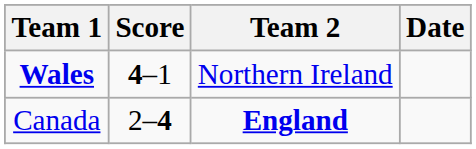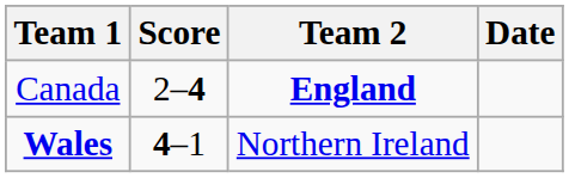 <table class="wikitable" style="text-align: center">
 <tr>
 <th>Team 1</th>
 <th>Score</th>
 <th>Team 2</th>
 <th>Date</th>
 </tr>
 <tr>
+<td> <a href='#'>Canada</a></td>
+<td>2–<strong>4</strong></td>
+<td> <strong><a href='#'>England</a></strong></td>
+<td></td>
+</tr>
+<tr>
 <td> <strong><a href='#'>Wales</a></strong></td>
 <td><strong>4</strong>–1</td>
 <td> <a href='#'>Northern Ireland</a></td>
 <td></td>
 </tr>
-<tr>
-<td> <a href='#'>Canada</a></td>
-<td>2–<strong>4</strong></td>
-<td> <strong><a href='#'>England</a></strong></td>
-<td></td>
-</tr>
 </table>
